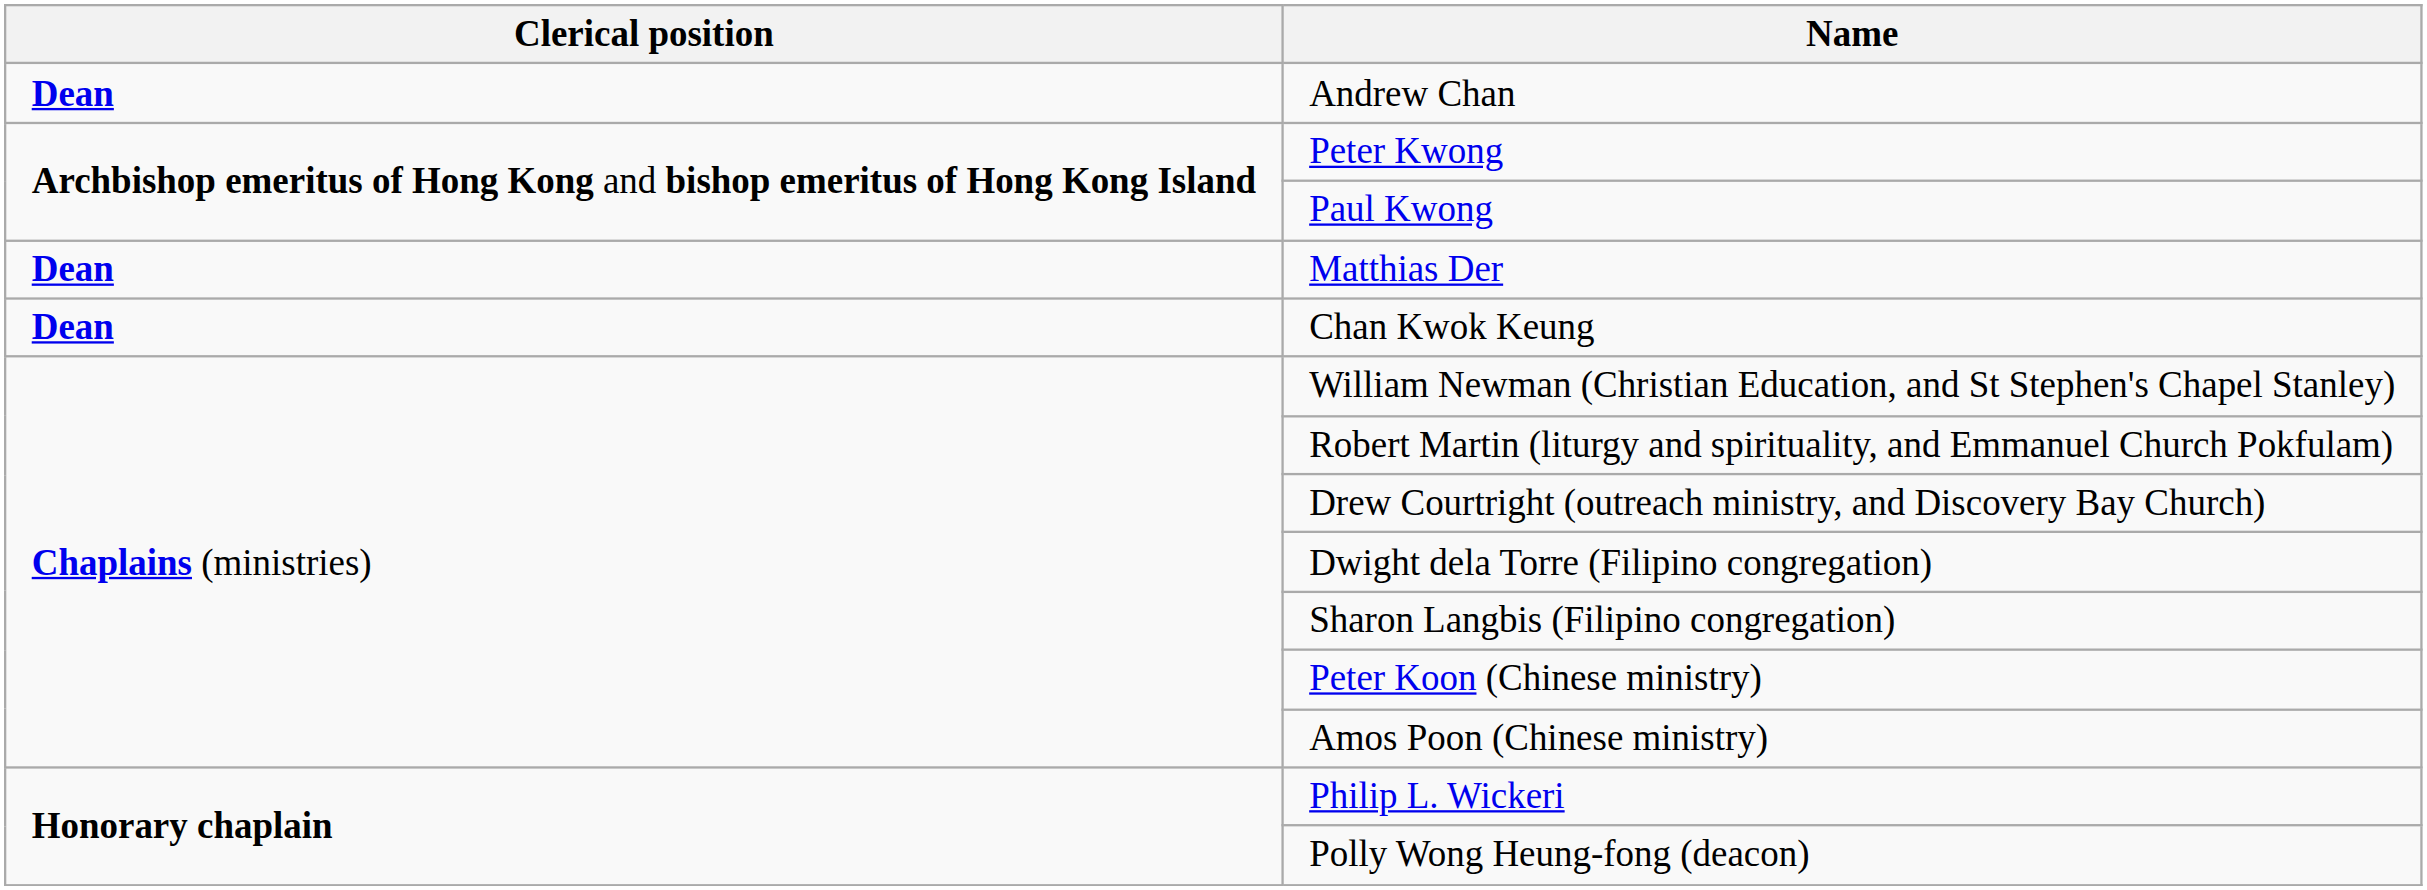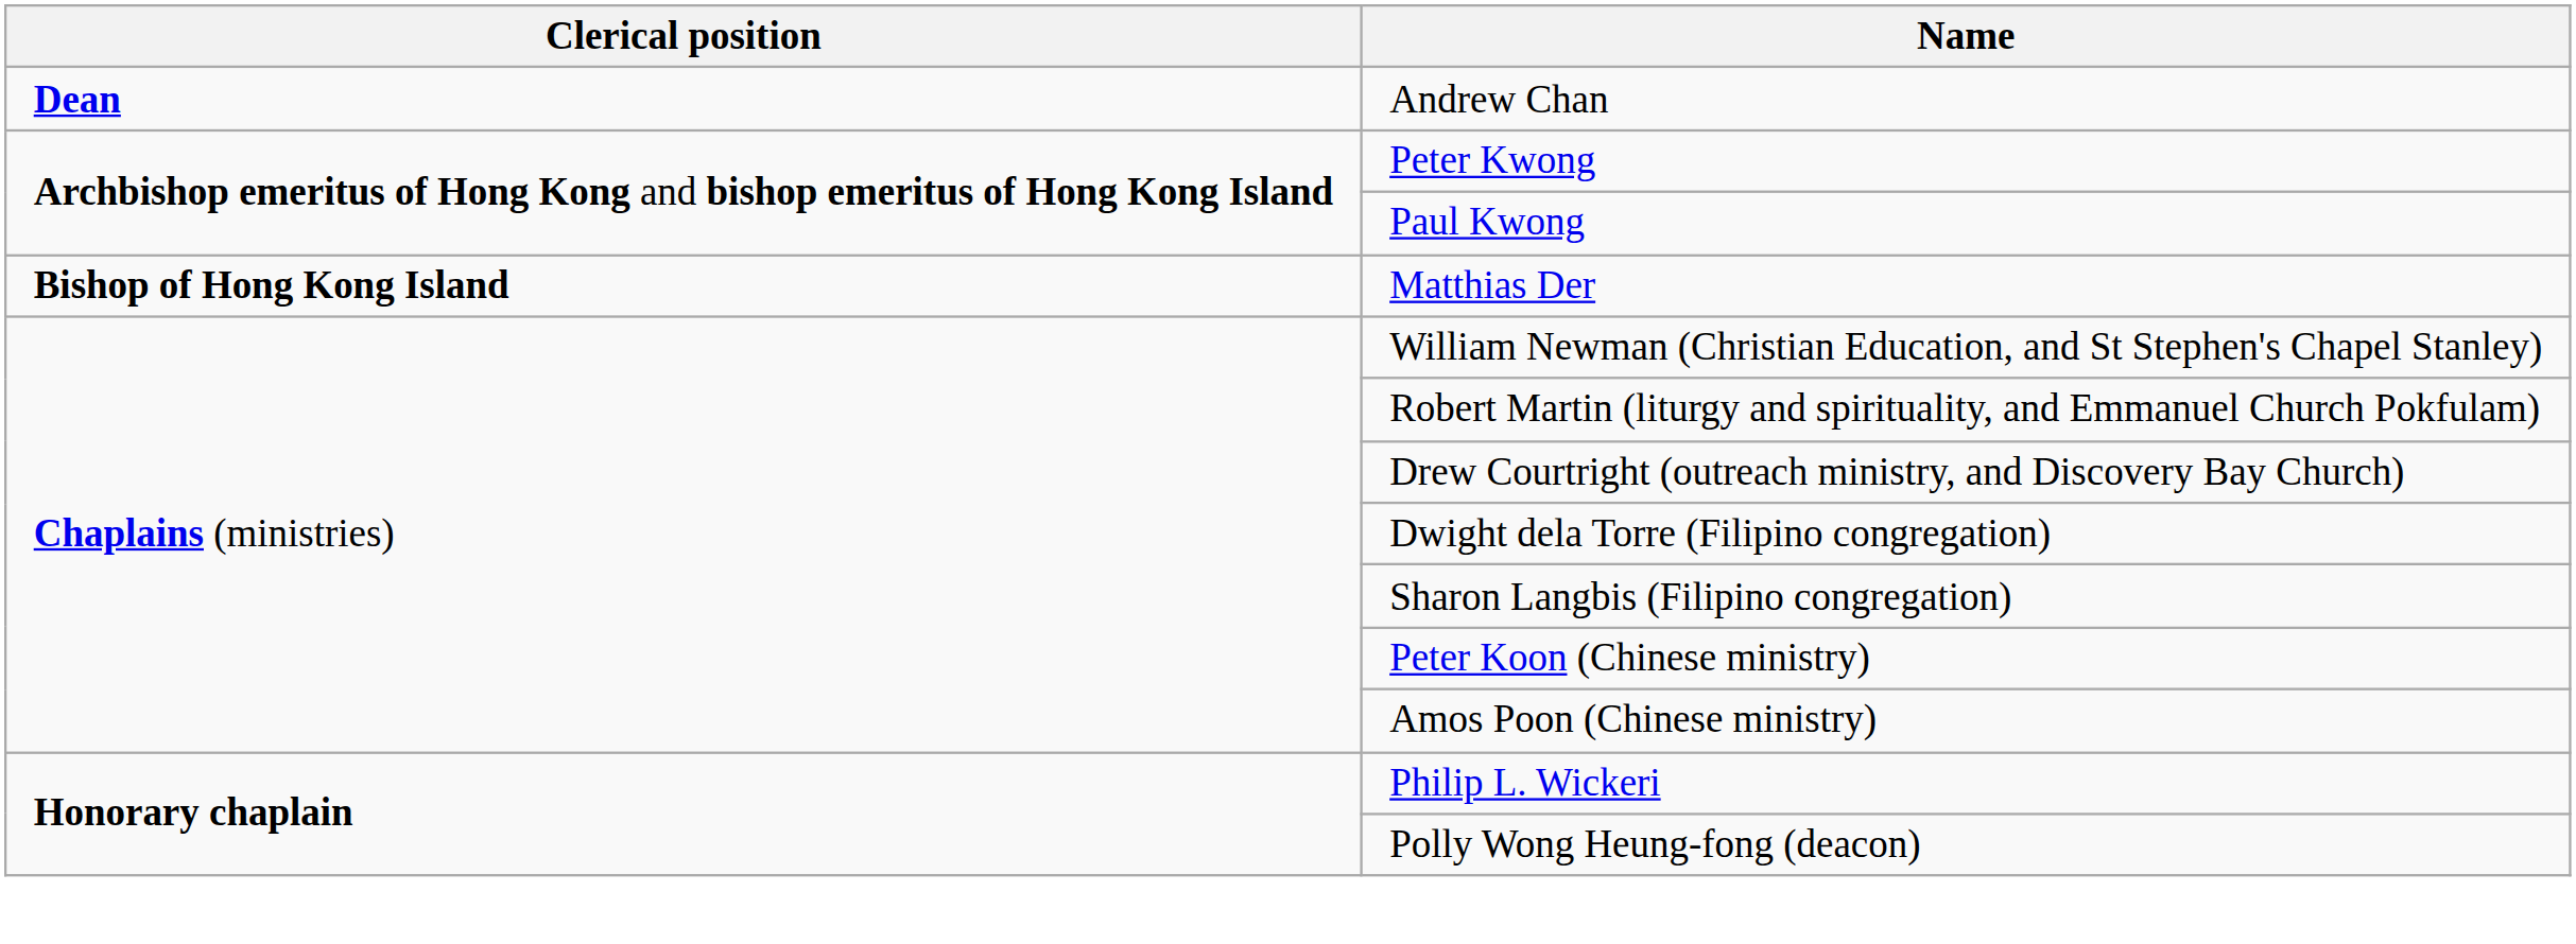 <table class="wikitable">
 <tr>
 <th width=>Clerical position</th>
 <th width=>Name</th>
 </tr>
 <tr>
 <td style= "padding-left: 11px;padding-right: 11px"><strong><a href='#'>Dean</a></strong></td>
 <td style= "padding-left: 11px;padding-right: 11px">Andrew Chan</td>
 </tr>
 <tr>
 <td rowspan="2" style= "padding-left: 11px;padding-right: 11px"><strong>Archbishop emeritus of Hong Kong</strong> and <strong>bishop emeritus of Hong Kong Island</strong></td>
 <td style= "padding-left: 11px;padding-right: 11px"><a href='#'>Peter Kwong</a></td>
 </tr>
 <tr>
 <td style= "padding-left: 11px;padding-right: 11px"><a href='#'>Paul Kwong</a></td>
 </tr>
 <tr>
-<td style= "padding-left: 11px;padding-right: 11px"><strong><a href='#'>Dean</a></strong></td>
+<td style= "padding-left: 11px;padding-right: 11px"><strong>Bishop of Hong Kong Island</strong></td>
 <td style= "padding-left: 11px;padding-right: 11px"><a href='#'>Matthias Der</a></td>
-</tr>
-<tr>
-<td style= "padding-left: 11px;padding-right: 11px"><strong><a href='#'>Dean</a></strong></td>
-<td style= "padding-left: 11px;padding-right: 11px">Chan Kwok Keung</td>
 </tr>
 <tr>
 <td rowspan="7" style= "padding-left: 11px;padding-right: 11px"><strong><a href='#'>Chaplains</a></strong> (ministries)</td>
 <td style= "padding-left: 11px;padding-right: 11px">William Newman (Christian Education, and St Stephen's Chapel Stanley)</td>
 </tr>
 <tr>
 <td style= "padding-left: 11px;padding-right: 11px">Robert Martin (liturgy and spirituality, and Emmanuel Church Pokfulam)</td>
 </tr>
 <tr>
 <td style= "padding-left: 11px;padding-right: 11px">Drew Courtright (outreach ministry, and Discovery Bay Church)</td>
 </tr>
 <tr>
 <td style= "padding-left: 11px;padding-right: 11px">Dwight dela Torre (Filipino congregation)</td>
 </tr>
 <tr>
 <td style= "padding-left: 11px;padding-right: 11px">Sharon Langbis (Filipino congregation)</td>
 </tr>
 <tr>
 <td style= "padding-left: 11px;padding-right: 11px"><a href='#'>Peter Koon</a> (Chinese ministry)</td>
 </tr>
 <tr>
 <td style= "padding-left: 11px;padding-right: 11px">Amos Poon (Chinese ministry)</td>
 </tr>
 <tr>
 <td rowspan="2" style= "padding-left: 11px;padding-right: 11px"><strong>Honorary chaplain</strong></td>
 <td style= "padding-left: 11px;padding-right: 11px"><a href='#'>Philip L. Wickeri</a></td>
 </tr>
 <tr>
 <td style= "padding-left: 11px;padding-right: 11px">Polly Wong Heung-fong (deacon)</td>
 </tr>
 </table>
